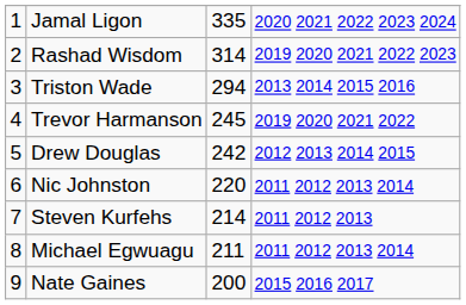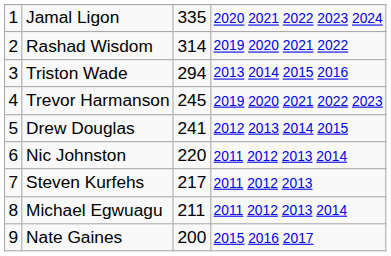 <table class="wikitable">
 <tr>
 </tr>
 <tr>
 <td>1</td>
 <td>Jamal Ligon</td>
 <td>335</td>
 <td style="font-size:80%;"><a href='#'>2020</a> <a href='#'>2021</a> <a href='#'>2022</a> <a href='#'>2023</a> <a href='#'>2024</a></td>
 </tr>
 <tr>
 <td>2</td>
 <td>Rashad Wisdom</td>
 <td>314</td>
-<td style="font-size:80%;"><a href='#'>2019</a> <a href='#'>2020</a> <a href='#'>2021</a> <a href='#'>2022</a> <a href='#'>2023</a></td>
+<td style="font-size:80%;"><a href='#'>2019</a> <a href='#'>2020</a> <a href='#'>2021</a> <a href='#'>2022</a></td>
 </tr>
 <tr>
 <td>3</td>
 <td>Triston Wade</td>
 <td>294</td>
 <td style="font-size:80%;"><a href='#'>2013</a> <a href='#'>2014</a> <a href='#'>2015</a> <a href='#'>2016</a></td>
 </tr>
 <tr>
 <td>4</td>
 <td>Trevor Harmanson</td>
 <td>245</td>
-<td style="font-size:80%;"><a href='#'>2019</a> <a href='#'>2020</a> <a href='#'>2021</a> <a href='#'>2022</a></td>
+<td style="font-size:80%;"><a href='#'>2019</a> <a href='#'>2020</a> <a href='#'>2021</a> <a href='#'>2022</a> <a href='#'>2023</a></td>
 </tr>
 <tr>
 <td>5</td>
 <td>Drew Douglas</td>
-<td>242</td>
+<td>241</td>
 <td style="font-size:80%;"><a href='#'>2012</a> <a href='#'>2013</a> <a href='#'>2014</a> <a href='#'>2015</a></td>
 </tr>
 <tr>
 <td>6</td>
 <td>Nic Johnston</td>
 <td>220</td>
 <td style="font-size:80%;"><a href='#'>2011</a> <a href='#'>2012</a> <a href='#'>2013</a> <a href='#'>2014</a></td>
 </tr>
 <tr>
 <td>7</td>
 <td>Steven Kurfehs</td>
-<td>214</td>
+<td>217</td>
 <td style="font-size:80%;"><a href='#'>2011</a> <a href='#'>2012</a> <a href='#'>2013</a></td>
 </tr>
 <tr>
 <td>8</td>
 <td>Michael Egwuagu</td>
 <td>211</td>
 <td style="font-size:80%;"><a href='#'>2011</a> <a href='#'>2012</a> <a href='#'>2013</a> <a href='#'>2014</a></td>
 </tr>
 <tr>
 <td>9</td>
 <td>Nate Gaines</td>
 <td>200</td>
 <td style="font-size:80%;"><a href='#'>2015</a> <a href='#'>2016</a> <a href='#'>2017</a></td>
 </tr>
 </table>
